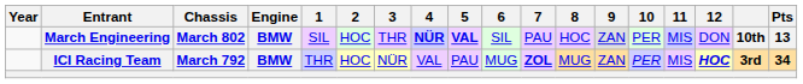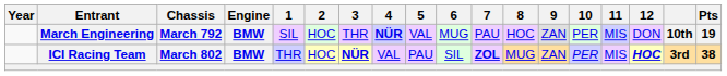 <table class="wikitable" style="text-align:center; font-size:85%">
 <tr>
 <th>Year</th>
 <th>Entrant</th>
 <th>Chassis</th>
 <th>Engine</th>
 <th>1</th>
 <th>2</th>
 <th>3</th>
 <th>4</th>
 <th>5</th>
 <th>6</th>
 <th>7</th>
 <th>8</th>
 <th>9</th>
 <th>10</th>
 <th>11</th>
 <th>12</th>
 <th></th>
 <th>Pts</th>
 </tr>
 <tr>
 <td></td>
 <th nowrap><a href='#'>March Engineering</a></th>
-<th nowrap><a href='#'>March 802</a></th>
+<th nowrap><a href='#'>March 792</a></th>
 <th><a href='#'>BMW</a></th>
 <td style="background:#EFCFFF;"><a href='#'>SIL</a><br></td>
 <td style="background:#DFFFDF;"><a href='#'>HOC</a><br></td>
 <td style="background:#EFCFFF;"><a href='#'>THR</a><br></td>
 <td style="background:#CFCFFF;"><strong><a href='#'>NÜR</a><br></strong></td>
-<td style="background:#EFCFFF;"><strong><a href='#'>VAL</a><br></strong></td>
-<td style="background:#DFFFDF;"><a href='#'>SIL</a><br></td>
+<td style="background:#EFCFFF;"><a href='#'>VAL</a><br></td>
+<td style="background:#DFFFDF;"><a href='#'>MUG</a><br></td>
 <td style="background:#EFCFFF;"><a href='#'>PAU</a><br></td>
 <td style="background:#EFCFFF;"><a href='#'>HOC</a><br></td>
 <td style="background:#DFDFDF;"><a href='#'>ZAN</a><br></td>
 <td style="background:#DFFFDF;"><a href='#'>PER</a><br></td>
 <td style="background:#CFCFFF;"><a href='#'>MIS</a><br></td>
 <td style="background:#EFCFFF;"><a href='#'>DON</a><br></td>
 <th>10th</th>
-<th>13</th>
+<th>19</th>
 </tr>
 <tr>
 <td></td>
 <th nowrap><a href='#'>ICI Racing Team</a></th>
-<th nowrap><a href='#'>March 792</a></th>
+<th nowrap><a href='#'>March 802</a></th>
 <th><a href='#'>BMW</a></th>
 <td style="background:#CFCFFF;"><a href='#'>THR</a><br></td>
 <td style="background:#FFFFBF;"><a href='#'>HOC</a><br></td>
-<td style="background:#FFFFBF;"><a href='#'>NÜR</a><br></td>
+<td style="background:#FFFFBF;"><strong><a href='#'>NÜR</a><br></strong></td>
 <td style="background:#EFCFFF;"><a href='#'>VAL</a><br></td>
 <td style="background:#EFCFFF;"><a href='#'>PAU</a><br></td>
-<td style="background:#DFFFDF;"><a href='#'>MUG</a><br></td>
+<td style="background:#DFFFDF;"><a href='#'>SIL</a><br></td>
 <td style="background:#EFCFFF;"><strong><a href='#'>ZOL</a></strong><br></td>
 <td style="background:#FFDF9F;"><a href='#'>MUG</a><br></td>
 <td style="background:#FFDF9F;"><a href='#'>ZAN</a><br></td>
 <td style="background:#CFCFFF;"><em><a href='#'>PER</a></em><br></td>
 <td style="background:#EFCFFF;"><a href='#'>MIS</a><br></td>
 <td style="background:#FFFFBF;"><strong><em><a href='#'>HOC</a></em></strong><br></td>
 <td style="background:#FFDF9F;"><strong>3rd</strong></td>
-<td style="background:#FFDF9F;"><strong>34</strong></td>
+<td style="background:#FFDF9F;"><strong>38</strong></td>
 </tr>
 <tr>
 <th colspan="18"></th>
 </tr>
 </table>
